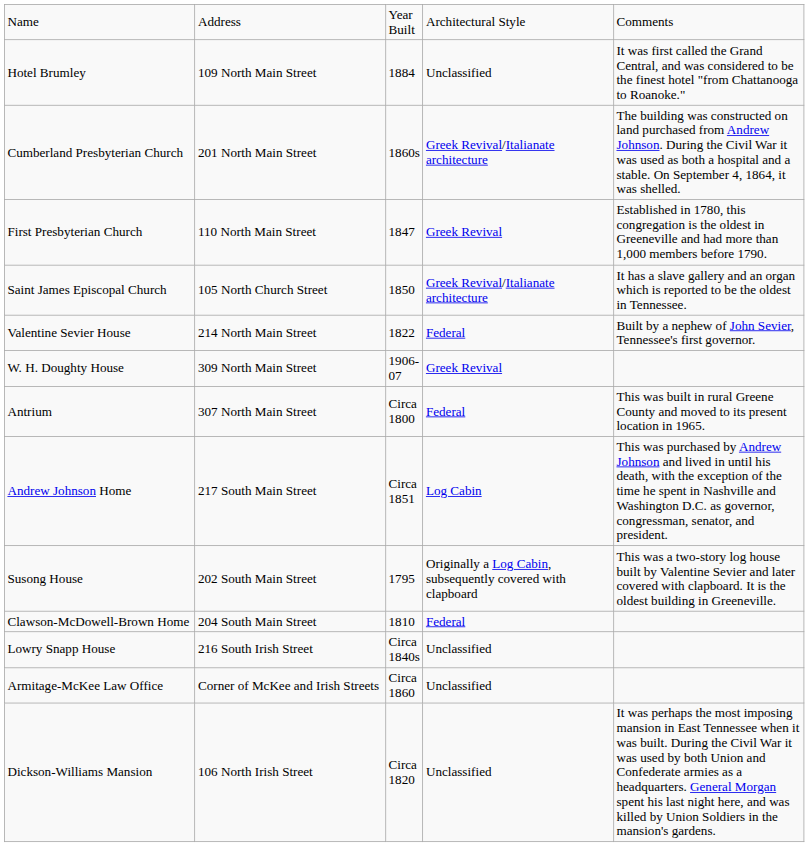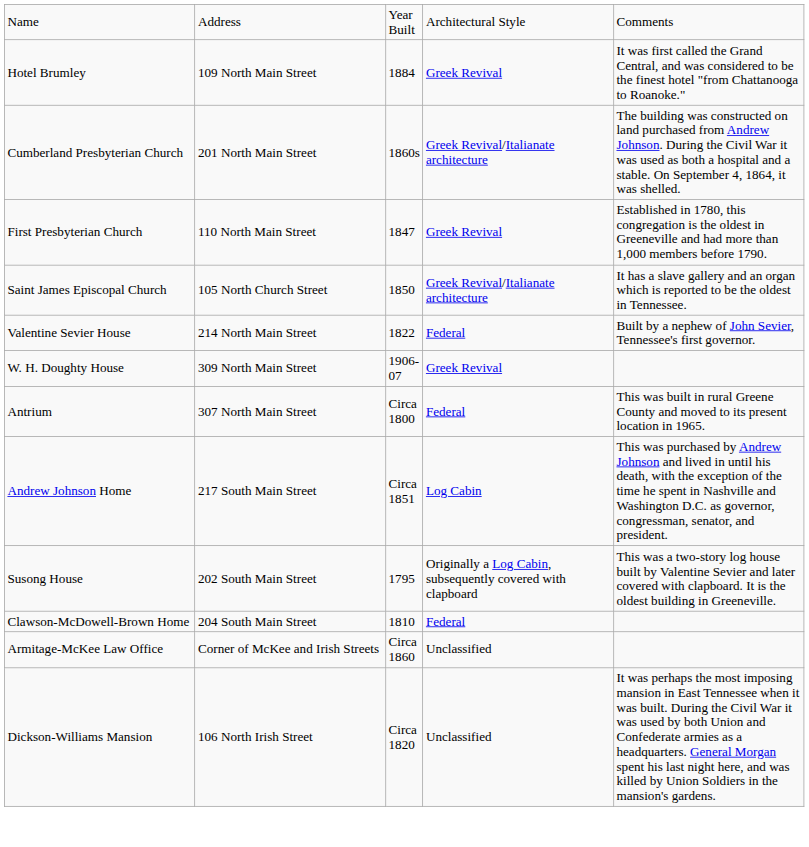 <table class="wikitable">
 <tr>
 <td Header1="col" width="225">Name</td>
 <td Header2="col" width="225">Address</td>
 <td Header3="col" width="25">Year Built</td>
 <td Header4="col" width="225">Architectural Style</td>
 <td Header5='col' width="225">Comments</td>
 </tr>
 <tr>
 <td>Hotel Brumley<br></td>
 <td>109 North Main Street</td>
 <td>1884</td>
-<td>Unclassified</td>
+<td><a href='#'>Greek Revival</a></td>
 <td>It was first called the Grand Central, and was considered to be the finest hotel "from Chattanooga to Roanoke."</td>
 </tr>
 <tr>
 <td>Cumberland Presbyterian Church<br></td>
 <td>201 North Main Street</td>
 <td>1860s</td>
 <td><a href='#'>Greek Revival</a>/<a href='#'>Italianate architecture</a></td>
 <td>The building was constructed on land purchased from <a href='#'>Andrew Johnson</a>. During the Civil War it was used as both a hospital and a stable. On September 4, 1864, it was shelled.</td>
 </tr>
 <tr>
 <td>First Presbyterian Church<br></td>
 <td>110 North Main Street</td>
 <td>1847</td>
 <td><a href='#'>Greek Revival</a></td>
 <td>Established in 1780, this congregation is the oldest in Greeneville and had more than 1,000 members before 1790.</td>
 </tr>
 <tr>
 <td>Saint James Episcopal Church<br></td>
 <td>105 North Church Street</td>
 <td>1850</td>
 <td><a href='#'>Greek Revival</a>/<a href='#'>Italianate architecture</a></td>
 <td>It has a slave gallery and an organ which is reported to be the oldest in Tennessee.</td>
 </tr>
 <tr>
 <td>Valentine Sevier House<br></td>
 <td>214 North Main Street</td>
 <td>1822</td>
 <td><a href='#'>Federal</a></td>
 <td>Built by a nephew of <a href='#'>John Sevier</a>, Tennessee's first governor.</td>
 </tr>
 <tr>
 <td>W. H. Doughty House<br></td>
 <td>309 North Main Street</td>
 <td>1906-07</td>
 <td><a href='#'>Greek Revival</a></td>
 <td></td>
 </tr>
 <tr>
 <td>Antrium<br></td>
 <td>307 North Main Street</td>
 <td>Circa 1800</td>
 <td><a href='#'>Federal</a></td>
 <td>This was built in rural Greene County and moved to its present location in 1965.</td>
 </tr>
 <tr>
 <td><a href='#'>Andrew Johnson</a> Home<br></td>
 <td>217 South Main Street</td>
 <td>Circa 1851</td>
 <td><a href='#'>Log Cabin</a></td>
 <td>This was purchased by <a href='#'>Andrew Johnson</a> and lived in until his death, with the exception of the time he spent in Nashville and Washington D.C. as governor, congressman, senator, and president.</td>
 </tr>
 <tr>
 <td>Susong House<br></td>
 <td>202 South Main Street</td>
 <td>1795</td>
 <td>Originally a <a href='#'>Log Cabin</a>, subsequently covered with clapboard</td>
 <td>This was a two-story log house built by Valentine Sevier and later covered with clapboard.  It is the oldest building in Greeneville.</td>
 </tr>
 <tr>
 <td>Clawson-McDowell-Brown Home<br></td>
 <td>204 South Main Street</td>
 <td>1810</td>
 <td><a href='#'>Federal</a></td>
 <td></td>
 </tr>
 <tr>
-<td>Lowry Snapp House<br></td>
-<td>216 South Irish Street</td>
-<td>Circa 1840s</td>
-<td>Unclassified</td>
-<td></td>
-</tr>
-<tr>
 <td>Armitage-McKee Law Office<br></td>
 <td>Corner of McKee and Irish Streets</td>
 <td>Circa 1860</td>
 <td>Unclassified</td>
 <td></td>
 </tr>
 <tr>
 <td>Dickson-Williams Mansion<br></td>
 <td>106 North Irish Street</td>
 <td>Circa 1820</td>
 <td>Unclassified</td>
 <td>It was perhaps the most imposing mansion in East Tennessee when it was built. During the Civil War it was used by both Union and Confederate armies as a headquarters. <a href='#'>General Morgan</a> spent his last night here, and was killed by Union Soldiers in the mansion's gardens.</td>
 </tr>
 </table>
